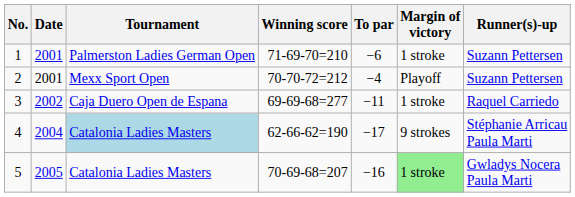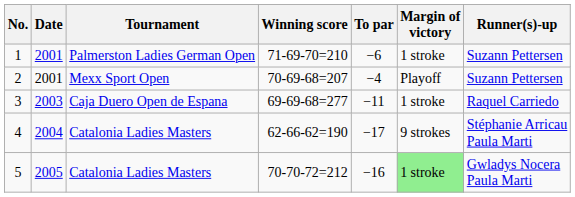 <table class="wikitable " style="font-size:95%;">
 <tr>
 <th>No.</th>
 <th>Date</th>
 <th>Tournament</th>
 <th>Winning score</th>
 <th>To par</th>
 <th>Margin of<br>victory</th>
 <th>Runner(s)-up</th>
 </tr>
 <tr>
 <td align=center>1</td>
 <td align=right><a href='#'>2001</a></td>
 <td><a href='#'>Palmerston Ladies German Open</a></td>
 <td align=right>71-69-70=210</td>
 <td align=center>−6</td>
 <td>1 stroke</td>
 <td> <a href='#'>Suzann Pettersen</a></td>
 </tr>
 <tr>
 <td align=center>2</td>
 <td align=right>2001</td>
 <td><a href='#'>Mexx Sport Open</a></td>
-<td align=right>70-70-72=212</td>
+<td align=right>70-69-68=207</td>
 <td align=center>−4</td>
 <td>Playoff</td>
 <td> <a href='#'>Suzann Pettersen</a></td>
 </tr>
 <tr>
 <td align=center>3</td>
-<td align=right><a href='#'>2002</a></td>
+<td align=right><a href='#'>2003</a></td>
 <td><a href='#'>Caja Duero Open de Espana</a></td>
 <td align=right>69-69-68=277</td>
 <td align=center>−11</td>
 <td>1 stroke</td>
 <td> <a href='#'>Raquel Carriedo</a></td>
 </tr>
 <tr>
 <td align=center>4</td>
 <td align=right><a href='#'>2004</a></td>
-<td style="background: lightblue;"><a href='#'>Catalonia Ladies Masters</a></td>
+<td><a href='#'>Catalonia Ladies Masters</a></td>
 <td align=right>62-66-62=190</td>
 <td align=center>−17</td>
 <td>9 strokes</td>
 <td> <a href='#'>Stéphanie Arricau</a><br> <a href='#'>Paula Marti</a></td>
 </tr>
 <tr>
 <td align=center>5</td>
 <td align=right><a href='#'>2005</a></td>
 <td><a href='#'>Catalonia Ladies Masters</a></td>
-<td align=right>70-69-68=207</td>
+<td align=right>70-70-72=212</td>
 <td align=center>−16</td>
 <td style="background: lightgreen;">1 stroke</td>
 <td> <a href='#'>Gwladys Nocera</a><br> <a href='#'>Paula Marti</a></td>
 </tr>
 </table>
